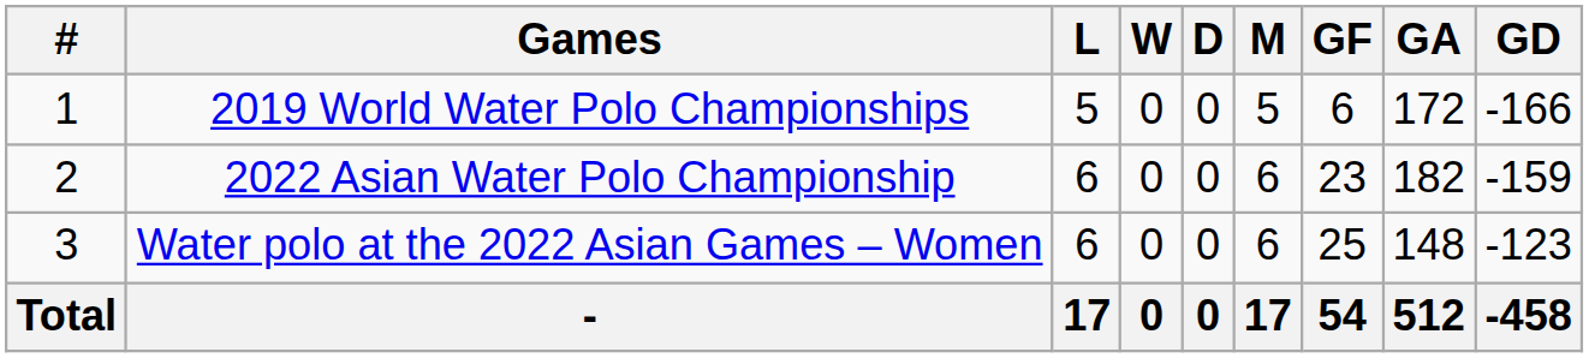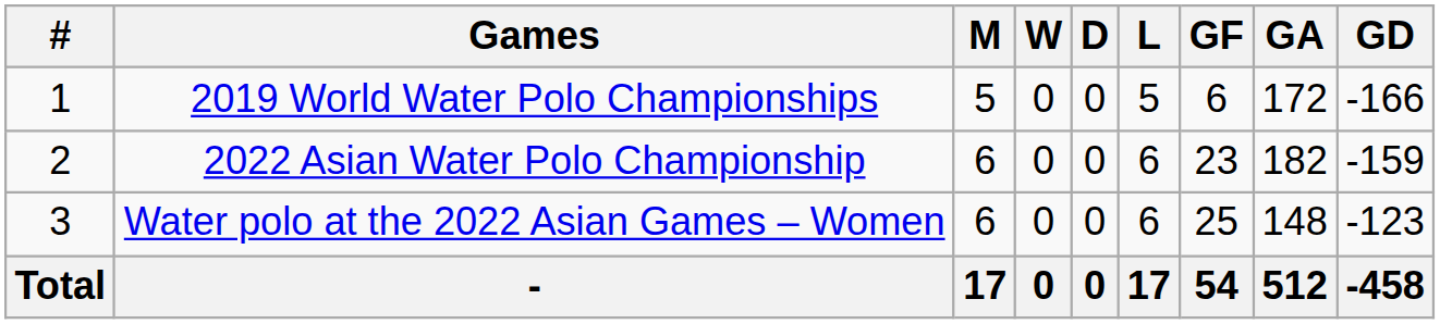 <table class="wikitable sortable" style="text-align:center">
 <tr>
 <th>#</th>
 <th>Games</th>
-<th>L</th>
+<th>M</th>
 <th>W</th>
 <th>D</th>
-<th>M</th>
+<th>L</th>
 <th>GF</th>
 <th>GA</th>
 <th>GD</th>
 </tr>
 <tr>
 <td>1</td>
 <td><a href='#'>2019 World Water Polo Championships</a></td>
 <td>5</td>
 <td>0</td>
 <td>0</td>
 <td>5</td>
 <td>6</td>
 <td>172</td>
 <td>-166</td>
 </tr>
 <tr>
 <td>2</td>
 <td><a href='#'>2022 Asian Water Polo Championship</a></td>
 <td>6</td>
 <td>0</td>
 <td>0</td>
 <td>6</td>
 <td>23</td>
 <td>182</td>
 <td>-159</td>
 </tr>
 <tr>
 <td>3</td>
 <td><a href='#'>Water polo at the 2022 Asian Games – Women</a></td>
 <td>6</td>
 <td>0</td>
 <td>0</td>
 <td>6</td>
 <td>25</td>
 <td>148</td>
 <td>-123</td>
 </tr>
 <tr>
 <th><strong>Total</strong></th>
 <th>-</th>
 <th>17</th>
 <th>0</th>
 <th>0</th>
 <th>17</th>
 <th>54</th>
 <th>512</th>
 <th>-458</th>
 </tr>
 </table>
